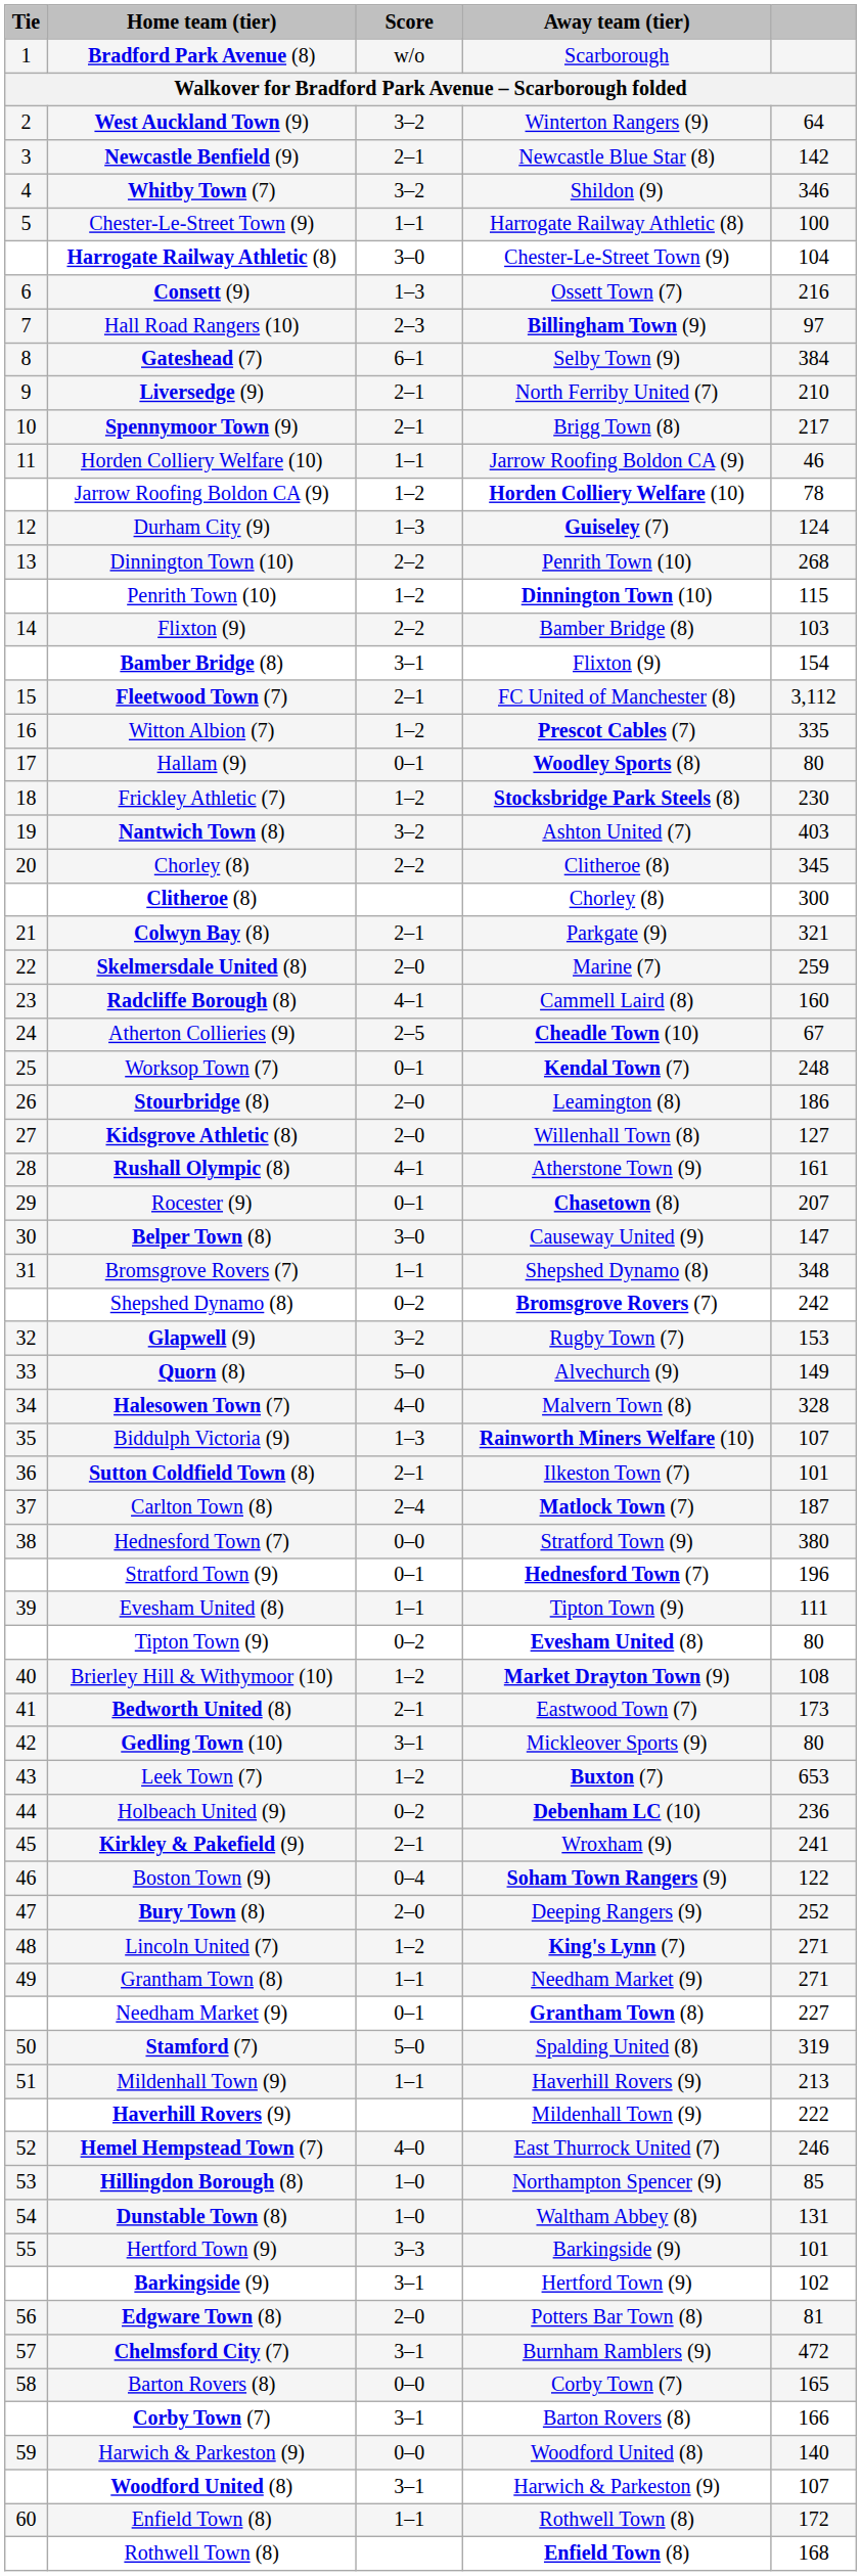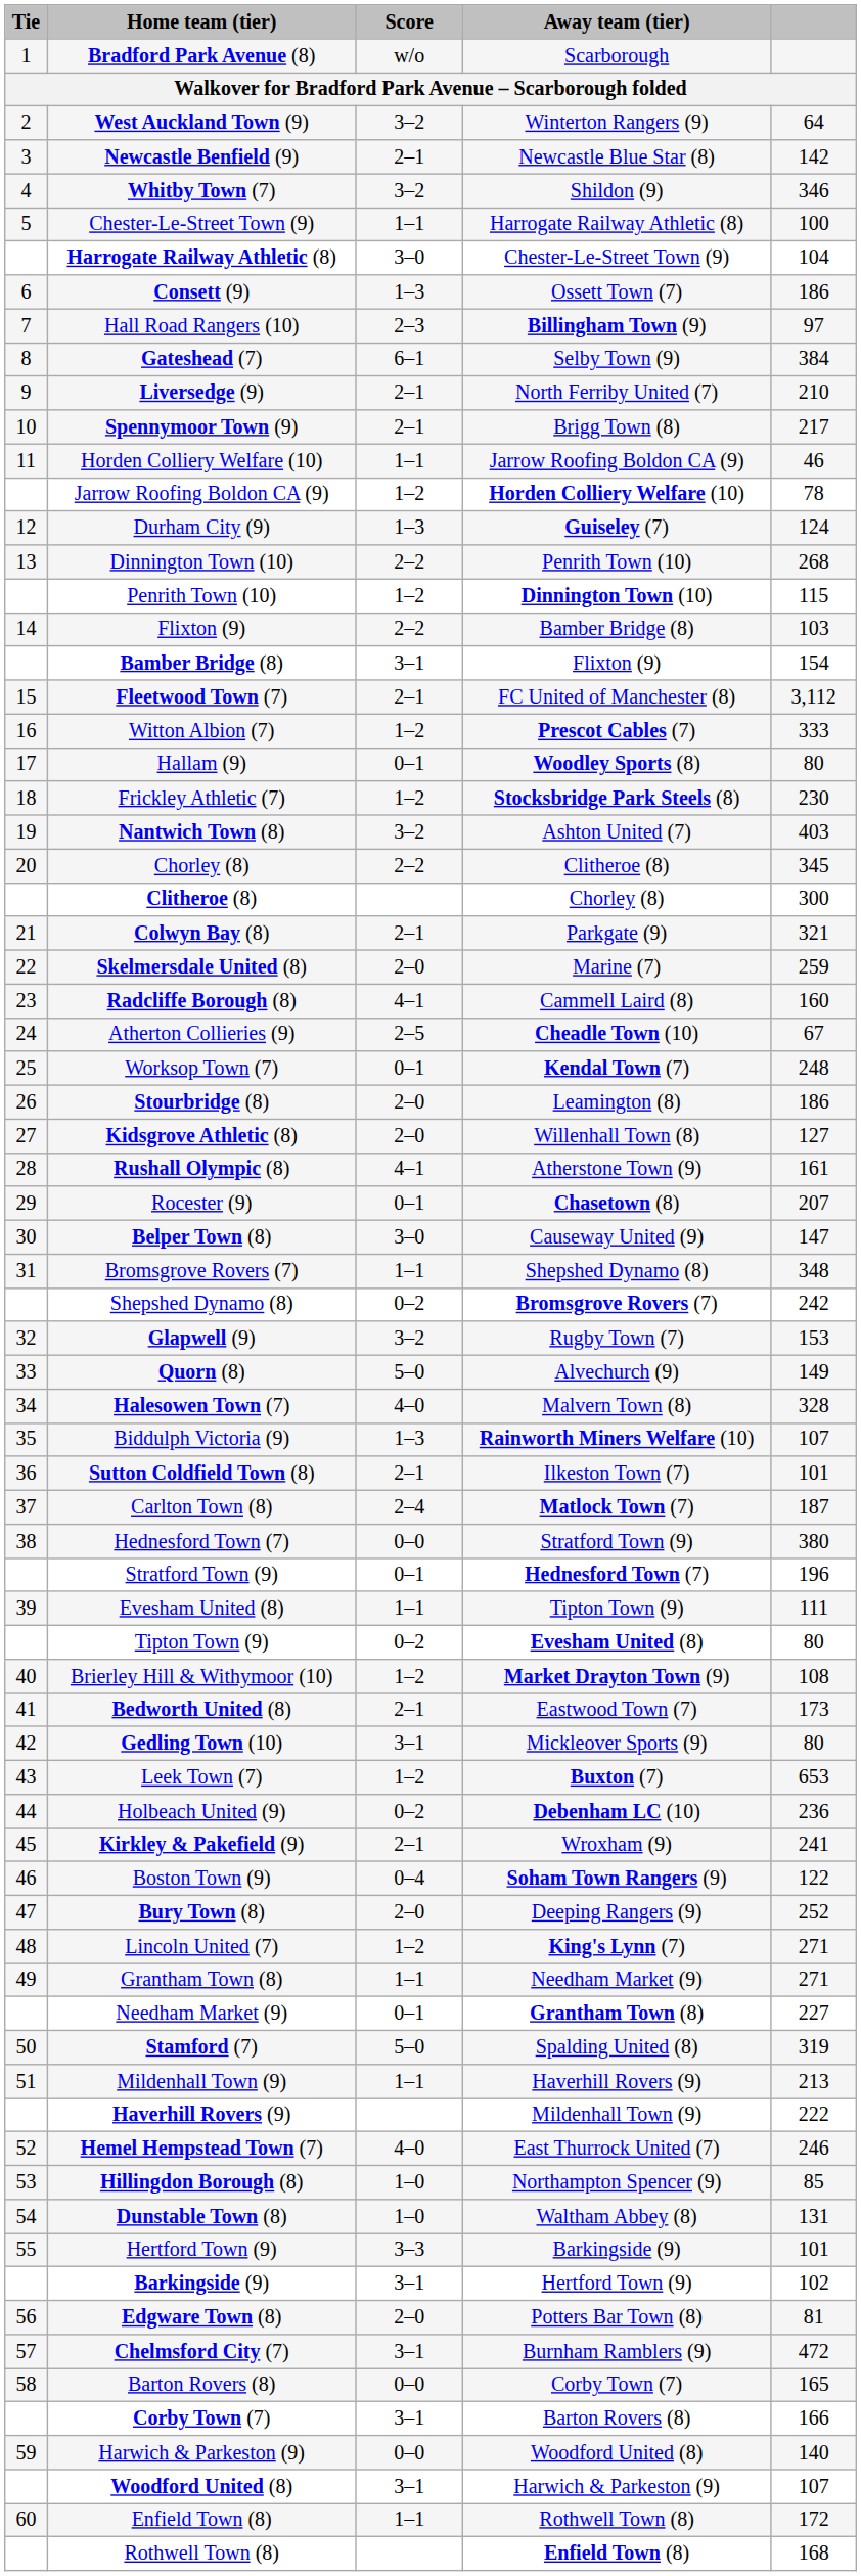 <table class="wikitable" style="width: 600px; background:WhiteSmoke; text-align:center; font-size:90%">
 <tr>
 <td scope="col" style="width:  5.00%; background:silver;"><strong>Tie</strong></td>
 <td scope="col" style="width: 36.25%; background:silver;"><strong>Home team (tier)</strong></td>
 <td scope="col" style="width: 12.50%; background:silver;"><strong>Score</strong></td>
 <td scope="col" style="width: 36.25%; background:silver;"><strong>Away team (tier)</strong></td>
 <td scope="col" style="width: 10.00%; background:silver;"><strong></strong></td>
 </tr>
 <tr>
 <td>1</td>
 <td><strong><a href='#'>Bradford Park Avenue</a></strong> (8)</td>
 <td>w/o</td>
 <td><a href='#'>Scarborough</a></td>
 <td></td>
 </tr>
 <tr>
 <th colspan=5>Walkover for Bradford Park Avenue – Scarborough folded</th>
 </tr>
 <tr>
 <td>2</td>
 <td><strong><a href='#'>West Auckland Town</a></strong> (9)</td>
 <td>3–2</td>
 <td><a href='#'>Winterton Rangers</a> (9)</td>
 <td>64</td>
 </tr>
 <tr>
 <td>3</td>
 <td><strong><a href='#'>Newcastle Benfield</a></strong> (9)</td>
 <td>2–1</td>
 <td><a href='#'>Newcastle Blue Star</a> (8)</td>
 <td>142</td>
 </tr>
 <tr>
 <td>4</td>
 <td><strong><a href='#'>Whitby Town</a></strong> (7)</td>
 <td>3–2</td>
 <td><a href='#'>Shildon</a> (9)</td>
 <td>346</td>
 </tr>
 <tr>
 <td>5</td>
 <td><a href='#'>Chester-Le-Street Town</a> (9)</td>
 <td>1–1</td>
 <td><a href='#'>Harrogate Railway Athletic</a> (8)</td>
 <td>100</td>
 </tr>
 <tr style="background:white;">
 <td><em></em></td>
 <td><strong><a href='#'>Harrogate Railway Athletic</a></strong> (8)</td>
 <td>3–0</td>
 <td><a href='#'>Chester-Le-Street Town</a> (9)</td>
 <td>104</td>
 </tr>
 <tr>
 <td>6</td>
 <td><strong><a href='#'>Consett</a></strong> (9)</td>
 <td>1–3</td>
 <td><a href='#'>Ossett Town</a> (7)</td>
-<td>216</td>
+<td>186</td>
 </tr>
 <tr>
 <td>7</td>
 <td><a href='#'>Hall Road Rangers</a> (10)</td>
 <td>2–3</td>
 <td><strong><a href='#'>Billingham Town</a></strong> (9)</td>
 <td>97</td>
 </tr>
 <tr>
 <td>8</td>
 <td><strong><a href='#'>Gateshead</a></strong> (7)</td>
 <td>6–1</td>
 <td><a href='#'>Selby Town</a> (9)</td>
 <td>384</td>
 </tr>
 <tr>
 <td>9</td>
 <td><strong><a href='#'>Liversedge</a></strong> (9)</td>
 <td>2–1</td>
 <td><a href='#'>North Ferriby United</a> (7)</td>
 <td>210</td>
 </tr>
 <tr>
 <td>10</td>
 <td><strong><a href='#'>Spennymoor Town</a></strong> (9)</td>
 <td>2–1</td>
 <td><a href='#'>Brigg Town</a> (8)</td>
 <td>217</td>
 </tr>
 <tr>
 <td>11</td>
 <td><a href='#'>Horden Colliery Welfare</a> (10)</td>
 <td>1–1</td>
 <td><a href='#'>Jarrow Roofing Boldon CA</a> (9)</td>
 <td>46</td>
 </tr>
 <tr style="background:white;">
 <td><em></em></td>
 <td><a href='#'>Jarrow Roofing Boldon CA</a> (9)</td>
 <td>1–2</td>
 <td><strong><a href='#'>Horden Colliery Welfare</a></strong> (10)</td>
 <td>78</td>
 </tr>
 <tr>
 <td>12</td>
 <td><a href='#'>Durham City</a> (9)</td>
 <td>1–3</td>
 <td><strong><a href='#'>Guiseley</a></strong> (7)</td>
 <td>124</td>
 </tr>
 <tr>
 <td>13</td>
 <td><a href='#'>Dinnington Town</a> (10)</td>
 <td>2–2</td>
 <td><a href='#'>Penrith Town</a> (10)</td>
 <td>268</td>
 </tr>
 <tr style="background:white;">
 <td><em></em></td>
 <td><a href='#'>Penrith Town</a> (10)</td>
 <td>1–2</td>
 <td><strong><a href='#'>Dinnington Town</a></strong> (10)</td>
 <td>115</td>
 </tr>
 <tr>
 <td>14</td>
 <td><a href='#'>Flixton</a> (9)</td>
 <td>2–2</td>
 <td><a href='#'>Bamber Bridge</a> (8)</td>
 <td>103</td>
 </tr>
 <tr style="background:white;">
 <td><em></em></td>
 <td><strong><a href='#'>Bamber Bridge</a></strong> (8)</td>
 <td>3–1</td>
 <td><a href='#'>Flixton</a> (9)</td>
 <td>154</td>
 </tr>
 <tr>
 <td>15</td>
 <td><strong><a href='#'>Fleetwood Town</a></strong> (7)</td>
 <td>2–1</td>
 <td><a href='#'>FC United of Manchester</a> (8)</td>
 <td>3,112</td>
 </tr>
 <tr>
 <td>16</td>
 <td><a href='#'>Witton Albion</a> (7)</td>
 <td>1–2</td>
 <td><strong><a href='#'>Prescot Cables</a></strong> (7)</td>
-<td>335</td>
+<td>333</td>
 </tr>
 <tr>
 <td>17</td>
 <td><a href='#'>Hallam</a> (9)</td>
 <td>0–1</td>
 <td><strong><a href='#'>Woodley Sports</a></strong> (8)</td>
 <td>80</td>
 </tr>
 <tr>
 <td>18</td>
 <td><a href='#'>Frickley Athletic</a> (7)</td>
 <td>1–2</td>
 <td><strong><a href='#'>Stocksbridge Park Steels</a></strong> (8)</td>
 <td>230</td>
 </tr>
 <tr>
 <td>19</td>
 <td><strong><a href='#'>Nantwich Town</a></strong> (8)</td>
 <td>3–2</td>
 <td><a href='#'>Ashton United</a> (7)</td>
 <td>403</td>
 </tr>
 <tr>
 <td>20</td>
 <td><a href='#'>Chorley</a> (8)</td>
 <td>2–2</td>
 <td><a href='#'>Clitheroe</a> (8)</td>
 <td>345</td>
 </tr>
 <tr style="background:white;">
 <td><em></em></td>
 <td><strong><a href='#'>Clitheroe</a></strong> (8)</td>
 <td></td>
 <td><a href='#'>Chorley</a> (8)</td>
 <td>300</td>
 </tr>
 <tr>
 <td>21</td>
 <td><strong><a href='#'>Colwyn Bay</a></strong> (8)</td>
 <td>2–1</td>
 <td><a href='#'>Parkgate</a> (9)</td>
 <td>321</td>
 </tr>
 <tr>
 <td>22</td>
 <td><strong><a href='#'>Skelmersdale United</a></strong> (8)</td>
 <td>2–0</td>
 <td><a href='#'>Marine</a> (7)</td>
 <td>259</td>
 </tr>
 <tr>
 <td>23</td>
 <td><strong><a href='#'>Radcliffe Borough</a></strong> (8)</td>
 <td>4–1</td>
 <td><a href='#'>Cammell Laird</a> (8)</td>
 <td>160</td>
 </tr>
 <tr>
 <td>24</td>
 <td><a href='#'>Atherton Collieries</a> (9)</td>
 <td>2–5</td>
 <td><strong><a href='#'>Cheadle Town</a></strong> (10)</td>
 <td>67</td>
 </tr>
 <tr>
 <td>25</td>
 <td><a href='#'>Worksop Town</a> (7)</td>
 <td>0–1</td>
 <td><strong><a href='#'>Kendal Town</a></strong> (7)</td>
 <td>248</td>
 </tr>
 <tr>
 <td>26</td>
 <td><strong><a href='#'>Stourbridge</a></strong> (8)</td>
 <td>2–0</td>
 <td><a href='#'>Leamington</a> (8)</td>
 <td>186</td>
 </tr>
 <tr>
 <td>27</td>
 <td><strong><a href='#'>Kidsgrove Athletic</a></strong> (8)</td>
 <td>2–0</td>
 <td><a href='#'>Willenhall Town</a> (8)</td>
 <td>127</td>
 </tr>
 <tr>
 <td>28</td>
 <td><strong><a href='#'>Rushall Olympic</a></strong> (8)</td>
 <td>4–1</td>
 <td><a href='#'>Atherstone Town</a> (9)</td>
 <td>161</td>
 </tr>
 <tr>
 <td>29</td>
 <td><a href='#'>Rocester</a> (9)</td>
 <td>0–1</td>
 <td><strong><a href='#'>Chasetown</a></strong> (8)</td>
 <td>207</td>
 </tr>
 <tr>
 <td>30</td>
 <td><strong><a href='#'>Belper Town</a></strong> (8)</td>
 <td>3–0</td>
 <td><a href='#'>Causeway United</a> (9)</td>
 <td>147</td>
 </tr>
 <tr>
 <td>31</td>
 <td><a href='#'>Bromsgrove Rovers</a> (7)</td>
 <td>1–1</td>
 <td><a href='#'>Shepshed Dynamo</a> (8)</td>
 <td>348</td>
 </tr>
 <tr style="background:white;">
 <td><em></em></td>
 <td><a href='#'>Shepshed Dynamo</a> (8)</td>
 <td>0–2</td>
 <td><strong><a href='#'>Bromsgrove Rovers</a></strong> (7)</td>
 <td>242</td>
 </tr>
 <tr>
 <td>32</td>
 <td><strong><a href='#'>Glapwell</a></strong> (9)</td>
 <td>3–2</td>
 <td><a href='#'>Rugby Town</a> (7)</td>
 <td>153</td>
 </tr>
 <tr>
 <td>33</td>
 <td><strong><a href='#'>Quorn</a></strong> (8)</td>
 <td>5–0</td>
 <td><a href='#'>Alvechurch</a> (9)</td>
 <td>149</td>
 </tr>
 <tr>
 <td>34</td>
 <td><strong><a href='#'>Halesowen Town</a></strong> (7)</td>
 <td>4–0</td>
 <td><a href='#'>Malvern Town</a> (8)</td>
 <td>328</td>
 </tr>
 <tr>
 <td>35</td>
 <td><a href='#'>Biddulph Victoria</a> (9)</td>
 <td>1–3</td>
 <td><strong><a href='#'>Rainworth Miners Welfare</a></strong> (10)</td>
 <td>107</td>
 </tr>
 <tr>
 <td>36</td>
 <td><strong><a href='#'>Sutton Coldfield Town</a></strong> (8)</td>
 <td>2–1</td>
 <td><a href='#'>Ilkeston Town</a> (7)</td>
 <td>101</td>
 </tr>
 <tr>
 <td>37</td>
 <td><a href='#'>Carlton Town</a> (8)</td>
 <td>2–4</td>
 <td><strong><a href='#'>Matlock Town</a></strong> (7)</td>
 <td>187</td>
 </tr>
 <tr>
 <td>38</td>
 <td><a href='#'>Hednesford Town</a> (7)</td>
 <td>0–0</td>
 <td><a href='#'>Stratford Town</a> (9)</td>
 <td>380</td>
 </tr>
 <tr style="background:white;">
 <td><em></em></td>
 <td><a href='#'>Stratford Town</a> (9)</td>
 <td>0–1</td>
 <td><strong><a href='#'>Hednesford Town</a></strong> (7)</td>
 <td>196</td>
 </tr>
 <tr>
 <td>39</td>
 <td><a href='#'>Evesham United</a> (8)</td>
 <td>1–1</td>
 <td><a href='#'>Tipton Town</a> (9)</td>
 <td>111</td>
 </tr>
 <tr style="background:white;">
 <td><em></em></td>
 <td><a href='#'>Tipton Town</a> (9)</td>
 <td>0–2</td>
 <td><strong><a href='#'>Evesham United</a></strong> (8)</td>
 <td>80</td>
 </tr>
 <tr>
 <td>40</td>
 <td><a href='#'>Brierley Hill & Withymoor</a> (10)</td>
 <td>1–2</td>
 <td><strong><a href='#'>Market Drayton Town</a></strong> (9)</td>
 <td>108</td>
 </tr>
 <tr>
 <td>41</td>
 <td><strong><a href='#'>Bedworth United</a></strong> (8)</td>
 <td>2–1</td>
 <td><a href='#'>Eastwood Town</a> (7)</td>
 <td>173</td>
 </tr>
 <tr>
 <td>42</td>
 <td><strong><a href='#'>Gedling Town</a></strong> (10)</td>
 <td>3–1</td>
 <td><a href='#'>Mickleover Sports</a> (9)</td>
 <td>80</td>
 </tr>
 <tr>
 <td>43</td>
 <td><a href='#'>Leek Town</a> (7)</td>
 <td>1–2</td>
 <td><strong><a href='#'>Buxton</a></strong> (7)</td>
 <td>653</td>
 </tr>
 <tr>
 <td>44</td>
 <td><a href='#'>Holbeach United</a> (9)</td>
 <td>0–2</td>
 <td><strong><a href='#'>Debenham LC</a></strong> (10)</td>
 <td>236</td>
 </tr>
 <tr>
 <td>45</td>
 <td><strong><a href='#'>Kirkley & Pakefield</a></strong> (9)</td>
 <td>2–1</td>
 <td><a href='#'>Wroxham</a> (9)</td>
 <td>241</td>
 </tr>
 <tr>
 <td>46</td>
 <td><a href='#'>Boston Town</a> (9)</td>
 <td>0–4</td>
 <td><strong><a href='#'>Soham Town Rangers</a></strong> (9)</td>
 <td>122</td>
 </tr>
 <tr>
 <td>47</td>
 <td><strong><a href='#'>Bury Town</a></strong> (8)</td>
 <td>2–0</td>
 <td><a href='#'>Deeping Rangers</a> (9)</td>
 <td>252</td>
 </tr>
 <tr>
 <td>48</td>
 <td><a href='#'>Lincoln United</a> (7)</td>
 <td>1–2</td>
 <td><strong><a href='#'>King's Lynn</a></strong> (7)</td>
 <td>271</td>
 </tr>
 <tr>
 <td>49</td>
 <td><a href='#'>Grantham Town</a> (8)</td>
 <td>1–1</td>
 <td><a href='#'>Needham Market</a> (9)</td>
 <td>271</td>
 </tr>
 <tr style="background:white;">
 <td><em></em></td>
 <td><a href='#'>Needham Market</a> (9)</td>
 <td>0–1</td>
 <td><strong><a href='#'>Grantham Town</a></strong> (8)</td>
 <td>227</td>
 </tr>
 <tr>
 <td>50</td>
 <td><strong><a href='#'>Stamford</a></strong> (7)</td>
 <td>5–0</td>
 <td><a href='#'>Spalding United</a> (8)</td>
 <td>319</td>
 </tr>
 <tr>
 <td>51</td>
 <td><a href='#'>Mildenhall Town</a> (9)</td>
 <td>1–1</td>
 <td><a href='#'>Haverhill Rovers</a> (9)</td>
 <td>213</td>
 </tr>
 <tr style="background:white;">
 <td><em></em></td>
 <td><strong><a href='#'>Haverhill Rovers</a></strong> (9)</td>
 <td></td>
 <td><a href='#'>Mildenhall Town</a> (9)</td>
 <td>222</td>
 </tr>
 <tr>
 <td>52</td>
 <td><strong><a href='#'>Hemel Hempstead Town</a></strong> (7)</td>
 <td>4–0</td>
 <td><a href='#'>East Thurrock United</a> (7)</td>
 <td>246</td>
 </tr>
 <tr>
 <td>53</td>
 <td><strong><a href='#'>Hillingdon Borough</a></strong> (8)</td>
 <td>1–0</td>
 <td><a href='#'>Northampton Spencer</a> (9)</td>
 <td>85</td>
 </tr>
 <tr>
 <td>54</td>
 <td><strong><a href='#'>Dunstable Town</a></strong> (8)</td>
 <td>1–0</td>
 <td><a href='#'>Waltham Abbey</a> (8)</td>
 <td>131</td>
 </tr>
 <tr>
 <td>55</td>
 <td><a href='#'>Hertford Town</a> (9)</td>
 <td>3–3</td>
 <td><a href='#'>Barkingside</a> (9)</td>
 <td>101</td>
 </tr>
 <tr style="background:white;">
 <td><em></em></td>
 <td><strong><a href='#'>Barkingside</a></strong> (9)</td>
 <td>3–1</td>
 <td><a href='#'>Hertford Town</a> (9)</td>
 <td>102</td>
 </tr>
 <tr>
 <td>56</td>
 <td><strong><a href='#'>Edgware Town</a></strong> (8)</td>
 <td>2–0</td>
 <td><a href='#'>Potters Bar Town</a> (8)</td>
 <td>81</td>
 </tr>
 <tr>
 <td>57</td>
 <td><strong><a href='#'>Chelmsford City</a></strong> (7)</td>
 <td>3–1</td>
 <td><a href='#'>Burnham Ramblers</a> (9)</td>
 <td>472</td>
 </tr>
 <tr>
 <td>58</td>
 <td><a href='#'>Barton Rovers</a> (8)</td>
 <td>0–0</td>
 <td><a href='#'>Corby Town</a> (7)</td>
 <td>165</td>
 </tr>
 <tr style="background:white;">
 <td><em></em></td>
 <td><strong><a href='#'>Corby Town</a></strong> (7)</td>
 <td>3–1</td>
 <td><a href='#'>Barton Rovers</a> (8)</td>
 <td>166</td>
 </tr>
 <tr>
 <td>59</td>
 <td><a href='#'>Harwich & Parkeston</a> (9)</td>
 <td>0–0</td>
 <td><a href='#'>Woodford United</a> (8)</td>
 <td>140</td>
 </tr>
 <tr style="background:white;">
 <td><em></em></td>
 <td><strong><a href='#'>Woodford United</a></strong> (8)</td>
 <td>3–1</td>
 <td><a href='#'>Harwich & Parkeston</a> (9)</td>
 <td>107</td>
 </tr>
 <tr>
 <td>60</td>
 <td><a href='#'>Enfield Town</a> (8)</td>
 <td>1–1</td>
 <td><a href='#'>Rothwell Town</a> (8)</td>
 <td>172</td>
 </tr>
 <tr style="background:white;">
 <td><em></em></td>
 <td><a href='#'>Rothwell Town</a> (8)</td>
 <td></td>
 <td><strong><a href='#'>Enfield Town</a></strong> (8)</td>
 <td>168</td>
 </tr>
 </table>
